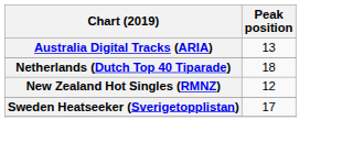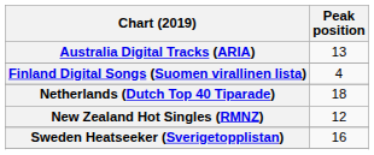 <table class="wikitable sortable plainrowheaders" style="text-align:center">
 <tr>
 <th scope="col">Chart (2019)</th>
 <th scope="col">Peak<br>position</th>
 </tr>
 <tr>
 <th scope="row"><a href='#'>Australia Digital Tracks</a> (<a href='#'>ARIA</a>)</th>
 <td>13</td>
 </tr>
 <tr>
+</tr>
+<tr>
+<th scope="row"><a href='#'>Finland Digital Songs</a> (<a href='#'>Suomen virallinen lista</a>)</th>
+<td>4</td>
 </tr>
 <tr>
 </tr>
 <tr>
 </tr>
 <tr>
 <th scope="row">Netherlands (<a href='#'>Dutch Top 40 Tiparade</a>)</th>
 <td>18</td>
 </tr>
 <tr>
 <th scope="row">New Zealand Hot Singles (<a href='#'>RMNZ</a>)</th>
 <td>12</td>
 </tr>
 <tr>
 </tr>
 <tr>
 <th scope="row">Sweden Heatseeker (<a href='#'>Sverigetopplistan</a>)</th>
-<td>17</td>
+<td>16</td>
 </tr>
 <tr>
 </tr>
 <tr>
 </tr>
 </table>
